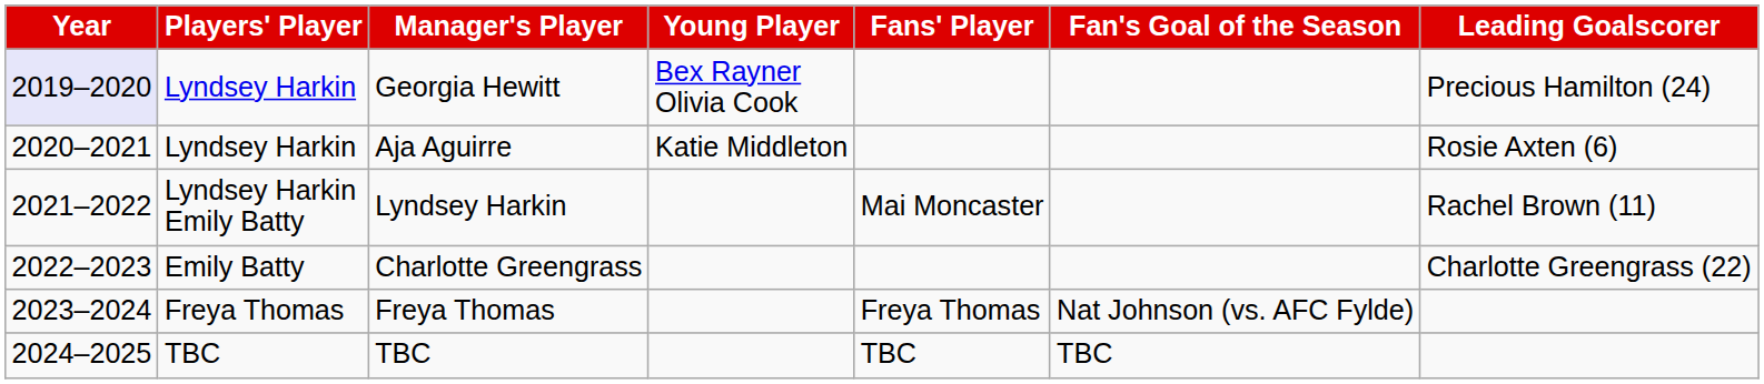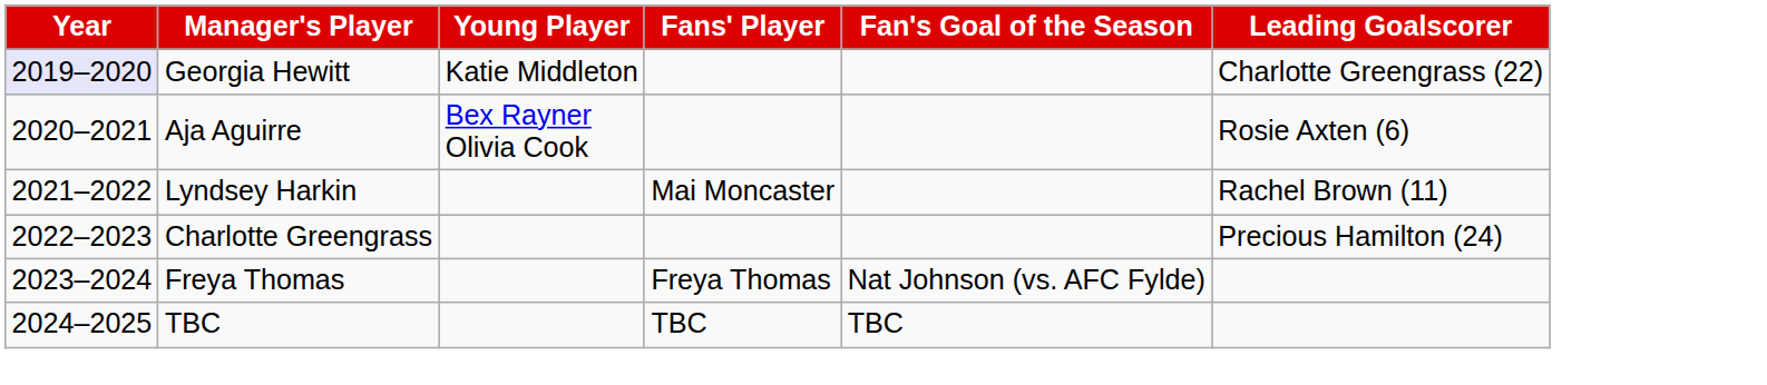 <table class="wikitable sortable" summary="List of Nottingham Forest Women's Players of the Season" colwidth=200px>
 <tr>
 <th style="background:#d00; color:#fff;" scope="col">Year</th>
-<th style="background:#d00; color:#fff;" scope="col">Players' Player</th>
 <th style="background:#d00; color:#fff;" scope="col">Manager's Player</th>
 <th style="background:#d00; color:#fff;" scope="col">Young Player</th>
 <th style="background:#d00; color:#fff;" scope="col">Fans' Player</th>
 <th style="background:#d00; color:#fff;" scope="col">Fan's Goal of the Season</th>
 <th style="background:#d00; color:#fff;" scope="col">Leading Goalscorer</th>
 </tr>
 <tr>
 <td style="background: lavender;">2019–2020</td>
-<td><a href='#'>Lyndsey Harkin</a></td>
 <td>Georgia Hewitt</td>
-<td><a href='#'>Bex Rayner</a><br>Olivia Cook</td>
+<td>Katie Middleton</td>
 <td></td>
 <td></td>
-<td>Precious Hamilton (24)</td>
+<td>Charlotte Greengrass (22)</td>
 </tr>
 <tr>
 <td>2020–2021</td>
-<td>Lyndsey Harkin</td>
 <td>Aja Aguirre</td>
-<td>Katie Middleton</td>
+<td><a href='#'>Bex Rayner</a><br>Olivia Cook</td>
 <td></td>
 <td></td>
 <td>Rosie Axten (6)</td>
 </tr>
 <tr>
 <td>2021–2022</td>
-<td>Lyndsey Harkin<br>Emily Batty</td>
 <td>Lyndsey Harkin</td>
 <td></td>
 <td>Mai Moncaster</td>
 <td></td>
 <td>Rachel Brown (11)</td>
 </tr>
 <tr>
 <td>2022–2023</td>
-<td>Emily Batty</td>
 <td>Charlotte Greengrass</td>
 <td></td>
 <td></td>
 <td></td>
-<td>Charlotte Greengrass (22)</td>
+<td>Precious Hamilton (24)</td>
 </tr>
 <tr>
 <td>2023–2024</td>
-<td>Freya Thomas</td>
 <td>Freya Thomas</td>
 <td></td>
 <td>Freya Thomas</td>
 <td>Nat Johnson (vs. AFC Fylde)</td>
 <td></td>
 </tr>
 <tr>
 <td>2024–2025</td>
 <td>TBC</td>
-<td>TBC</td>
 <td></td>
 <td>TBC</td>
 <td>TBC</td>
 <td></td>
 </tr>
 </table>
